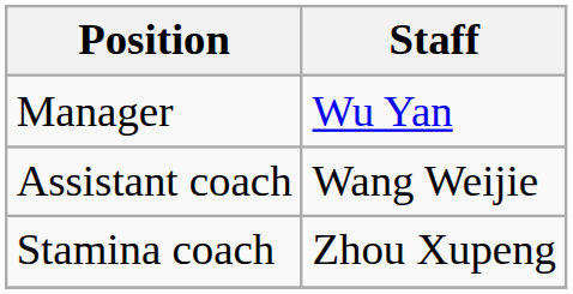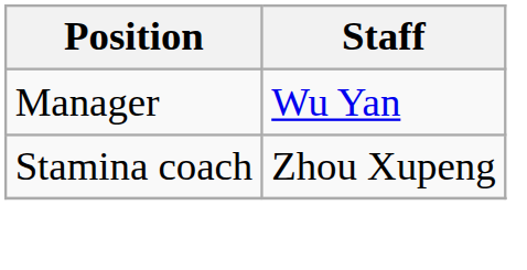 <table class="wikitable">
 <tr>
 <th scope="col">Position</th>
 <th scope="col">Staff</th>
 </tr>
 <tr>
 <td>Manager</td>
 <td> <a href='#'>Wu Yan</a></td>
 </tr>
 <tr>
-<td>Assistant coach</td>
-<td> Wang Weijie</td>
-</tr>
-<tr>
 <td>Stamina coach</td>
 <td> Zhou Xupeng</td>
 </tr>
 <tr>
 </tr>
 </table>
